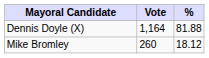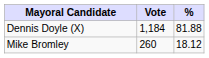 <table class="wikitable">
 <tr>
 <th style="background:#ddf; width:200px;">Mayoral Candidate </th>
 <th style="background:#ddf; width:50px;">Vote</th>
 <th style="background:#ddf; width:30px;">%</th>
 </tr>
 <tr>
 <td>Dennis Doyle (X)</td>
-<td>1,164</td>
+<td>1,184</td>
 <td>81.88</td>
 </tr>
 <tr>
 <td>Mike Bromley</td>
 <td>260</td>
 <td>18.12</td>
 </tr>
 </table>
